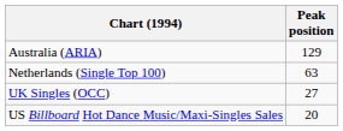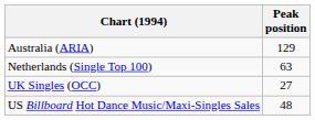 <table class="wikitable sortable">
 <tr>
 <th>Chart (1994)</th>
 <th>Peak<br>position</th>
 </tr>
 <tr>
 <td align="left">Australia (<a href='#'>ARIA</a>)</td>
 <td align="center">129</td>
 </tr>
 <tr>
 <td>Netherlands (<a href='#'>Single Top 100</a>)</td>
 <td align="center">63</td>
 </tr>
 <tr>
 <td><a href='#'>UK Singles</a> (<a href='#'>OCC</a>)</td>
 <td align="center">27</td>
 </tr>
 <tr>
 <td>US <em><a href='#'>Billboard</a></em> <a href='#'>Hot Dance Music/Maxi-Singles Sales</a></td>
-<td align="center">20</td>
+<td align="center">48</td>
 </tr>
 </table>
